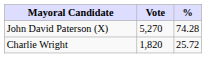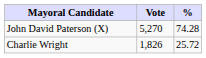 <table class="wikitable">
 <tr>
 <th style="background:#ddf; width:200px;">Mayoral Candidate </th>
 <th style="background:#ddf; width:50px;">Vote</th>
 <th style="background:#ddf; width:30px;">%</th>
 </tr>
 <tr>
 <td>John David Paterson (X)</td>
 <td>5,270</td>
 <td>74.28</td>
 </tr>
 <tr>
 <td>Charlie Wright</td>
-<td>1,820</td>
+<td>1,826</td>
 <td>25.72</td>
 </tr>
 </table>
